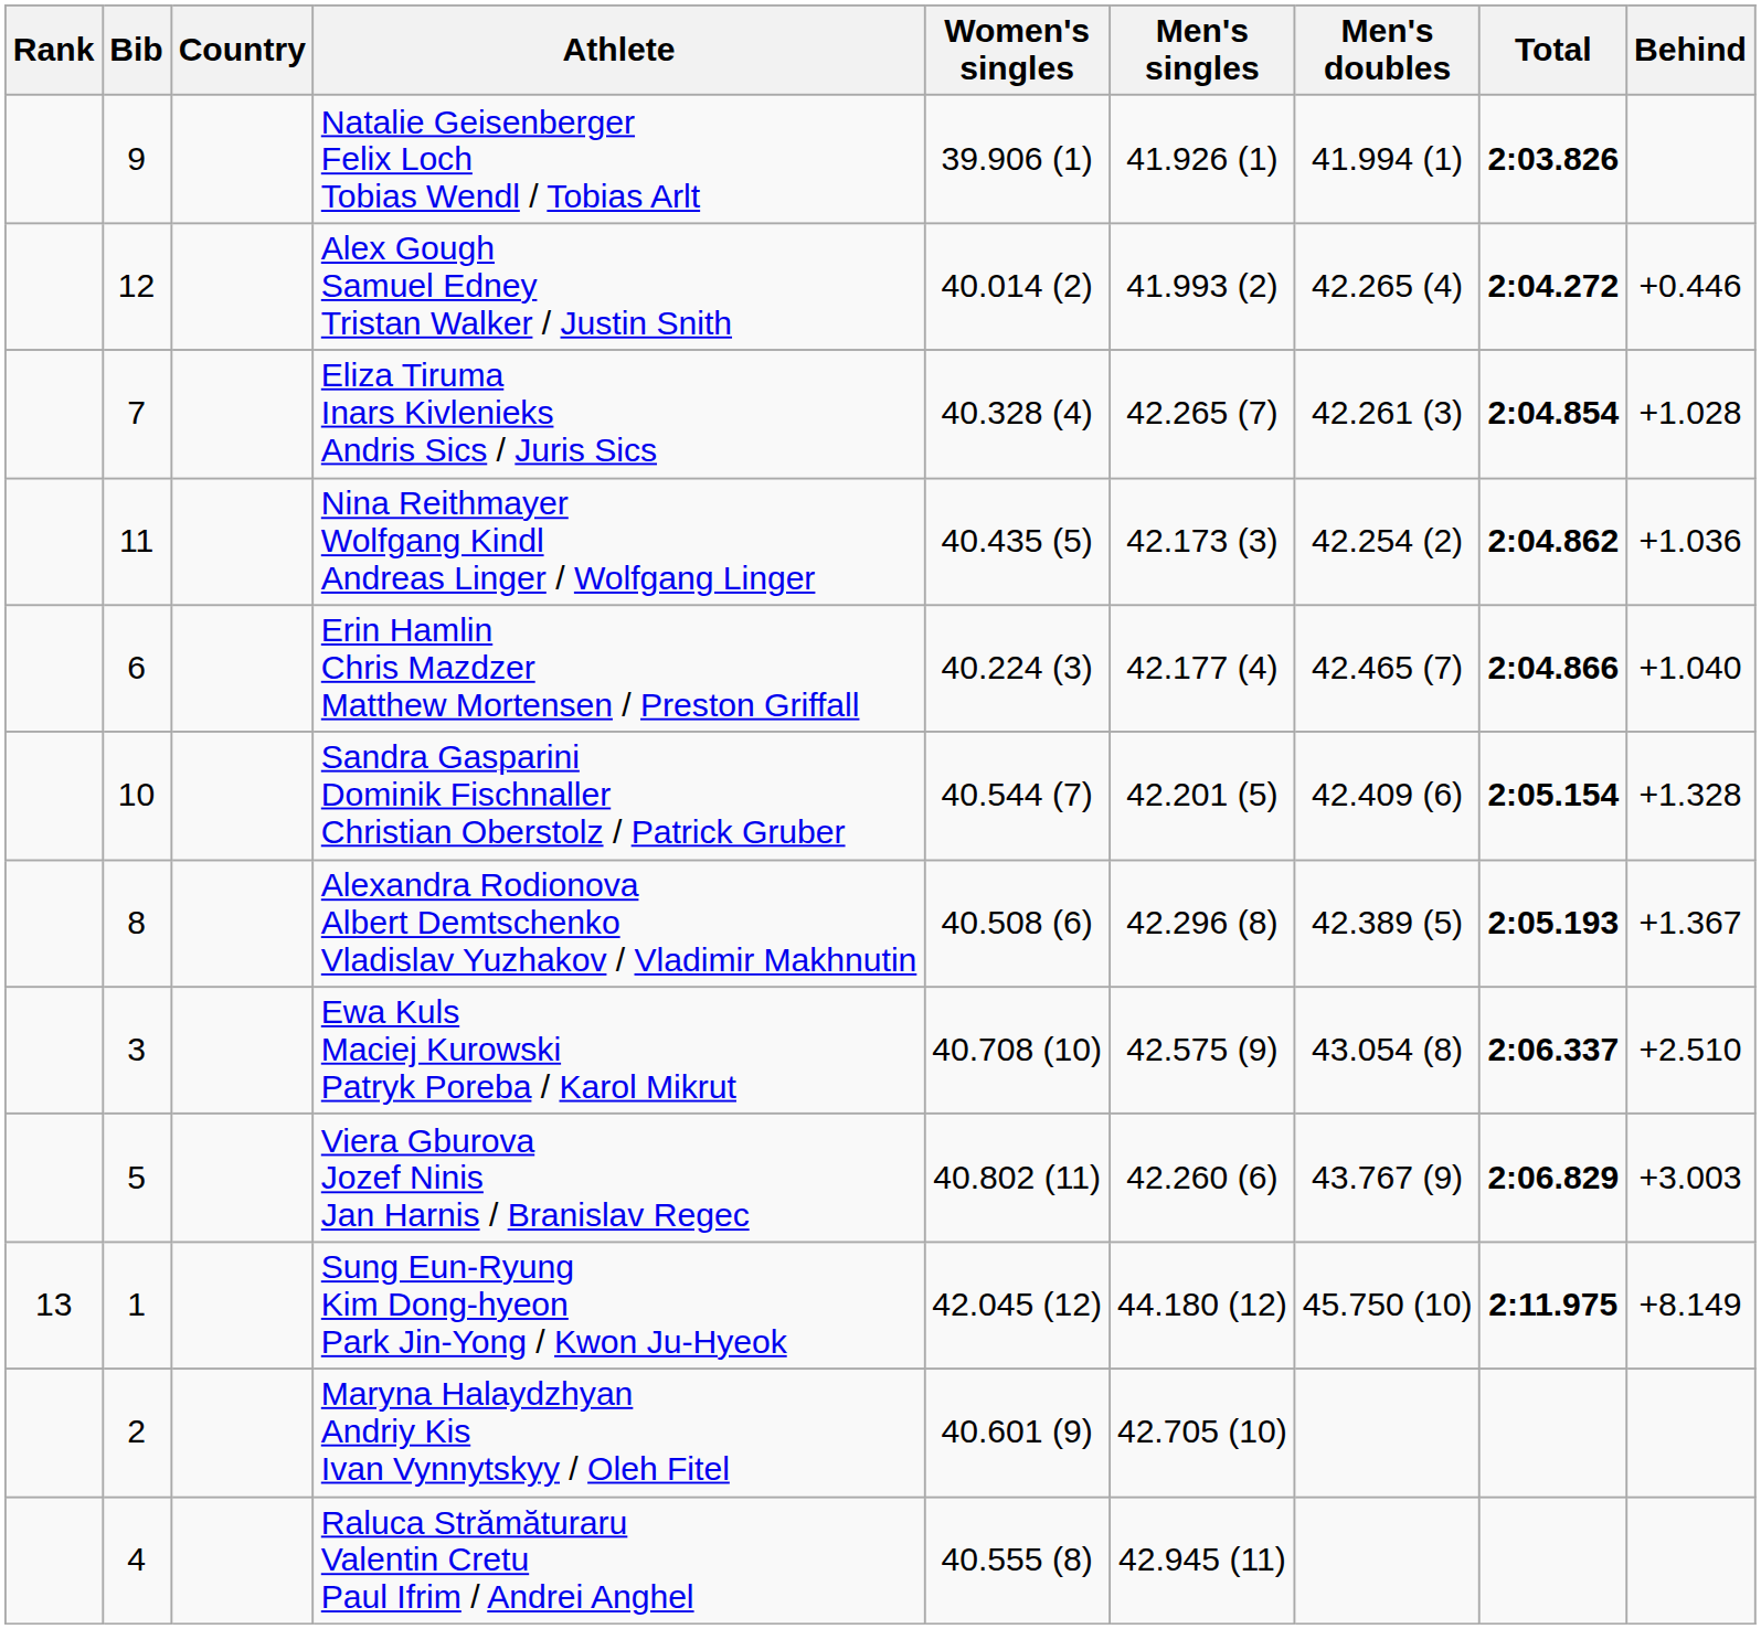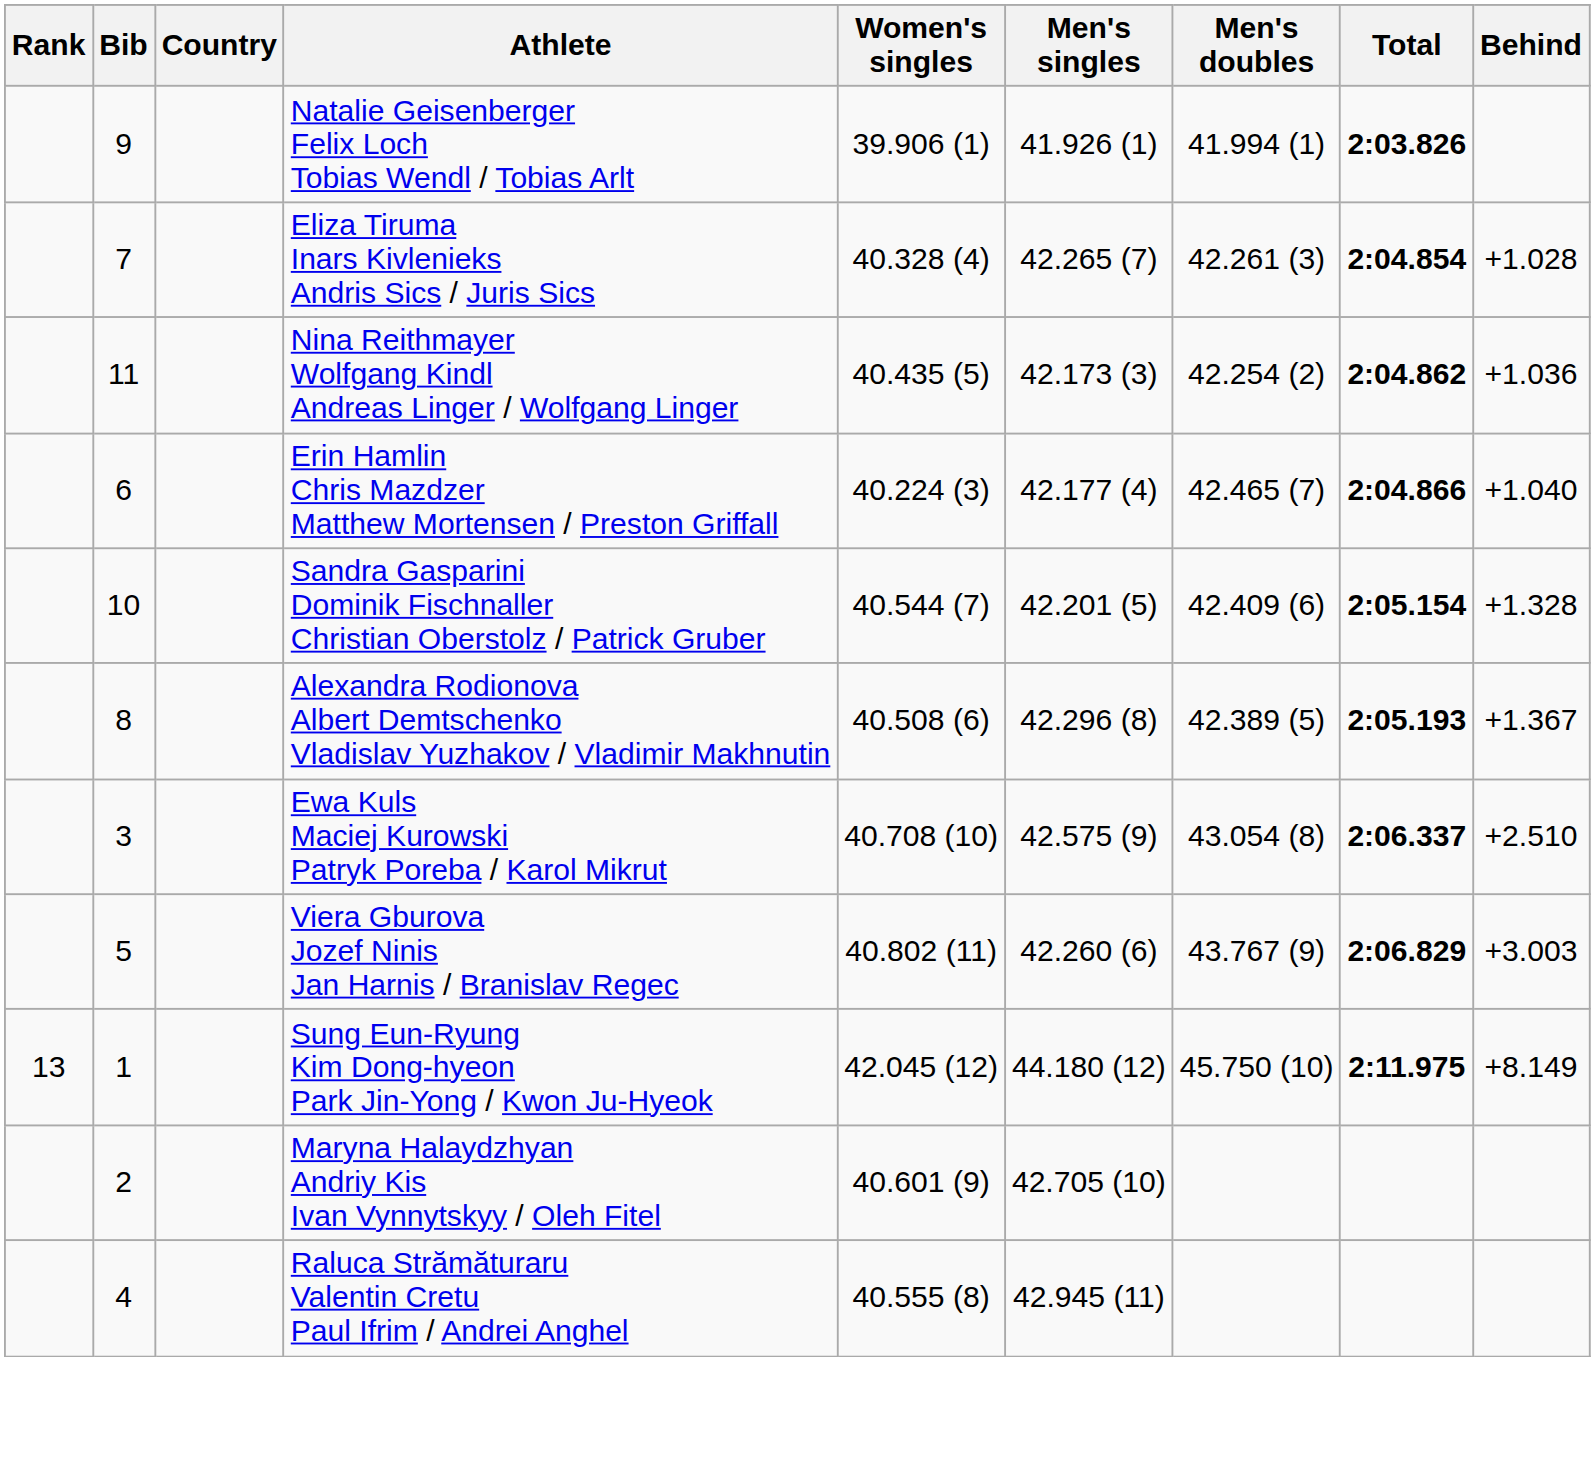 <table class="wikitable sortable" style="text-align:center">
 <tr bgcolor=efefef>
 <th>Rank</th>
 <th>Bib</th>
 <th>Country</th>
 <th>Athlete</th>
 <th>Women's <br>singles</th>
 <th>Men's <br>singles</th>
 <th>Men's <br>doubles</th>
 <th>Total</th>
 <th>Behind</th>
 </tr>
 <tr>
 <td></td>
 <td>9</td>
 <td align=left></td>
 <td align=left><a href='#'>Natalie Geisenberger</a><br><a href='#'>Felix Loch</a><br><a href='#'>Tobias Wendl</a> / <a href='#'>Tobias Arlt</a></td>
 <td>39.906 (1)</td>
 <td>41.926 (1)</td>
 <td>41.994 (1)</td>
 <td><strong>2:03.826</strong></td>
 <td></td>
-</tr>
-<tr>
-<td></td>
-<td>12</td>
-<td align=left></td>
-<td align=left><a href='#'>Alex Gough</a><br><a href='#'>Samuel Edney</a><br><a href='#'>Tristan Walker</a> / <a href='#'>Justin Snith</a></td>
-<td>40.014 (2)</td>
-<td>41.993 (2)</td>
-<td>42.265 (4)</td>
-<td><strong>2:04.272</strong></td>
-<td>+0.446</td>
 </tr>
 <tr>
 <td></td>
 <td>7</td>
 <td align=left></td>
 <td align=left><a href='#'>Eliza Tiruma</a><br><a href='#'>Inars Kivlenieks</a><br><a href='#'>Andris Sics</a> / <a href='#'>Juris Sics</a></td>
 <td>40.328 (4)</td>
 <td>42.265 (7)</td>
 <td>42.261 (3)</td>
 <td><strong>2:04.854</strong></td>
 <td>+1.028</td>
 </tr>
 <tr>
 <td></td>
 <td>11</td>
 <td align=left></td>
 <td align=left><a href='#'>Nina Reithmayer</a><br><a href='#'>Wolfgang Kindl</a><br><a href='#'>Andreas Linger</a> / <a href='#'>Wolfgang Linger</a></td>
 <td>40.435 (5)</td>
 <td>42.173 (3)</td>
 <td>42.254 (2)</td>
 <td><strong>2:04.862</strong></td>
 <td>+1.036</td>
 </tr>
 <tr>
 <td></td>
 <td>6</td>
 <td align=left></td>
 <td align=left><a href='#'>Erin Hamlin</a><br><a href='#'>Chris Mazdzer</a><br><a href='#'>Matthew Mortensen</a> / <a href='#'>Preston Griffall</a></td>
 <td>40.224 (3)</td>
 <td>42.177 (4)</td>
 <td>42.465 (7)</td>
 <td><strong>2:04.866</strong></td>
 <td>+1.040</td>
 </tr>
 <tr>
 <td></td>
 <td>10</td>
 <td align=left></td>
 <td align=left><a href='#'>Sandra Gasparini</a><br><a href='#'>Dominik Fischnaller</a><br><a href='#'>Christian Oberstolz</a> / <a href='#'>Patrick Gruber</a></td>
 <td>40.544 (7)</td>
 <td>42.201 (5)</td>
 <td>42.409 (6)</td>
 <td><strong>2:05.154</strong></td>
 <td>+1.328</td>
 </tr>
 <tr>
 <td></td>
 <td>8</td>
 <td align=left></td>
 <td align=left><a href='#'>Alexandra Rodionova</a><br><a href='#'>Albert Demtschenko</a><br><a href='#'>Vladislav Yuzhakov</a> / <a href='#'>Vladimir Makhnutin</a></td>
 <td>40.508 (6)</td>
 <td>42.296 (8)</td>
 <td>42.389 (5)</td>
 <td><strong>2:05.193</strong></td>
 <td>+1.367</td>
 </tr>
 <tr>
 <td></td>
 <td>3</td>
 <td align=left></td>
 <td align=left><a href='#'>Ewa Kuls</a><br><a href='#'>Maciej Kurowski</a><br><a href='#'>Patryk Poreba</a> / <a href='#'>Karol Mikrut</a></td>
 <td>40.708 (10)</td>
 <td>42.575 (9)</td>
 <td>43.054 (8)</td>
 <td><strong>2:06.337</strong></td>
 <td>+2.510</td>
 </tr>
 <tr>
 <td></td>
 <td>5</td>
 <td align=left></td>
 <td align=left><a href='#'>Viera Gburova</a><br><a href='#'>Jozef Ninis</a><br><a href='#'>Jan Harnis</a> / <a href='#'>Branislav Regec</a></td>
 <td>40.802 (11)</td>
 <td>42.260 (6)</td>
 <td>43.767 (9)</td>
 <td><strong>2:06.829</strong></td>
 <td>+3.003</td>
 </tr>
 <tr>
 <td>13</td>
 <td>1</td>
 <td align=left></td>
 <td align=left><a href='#'>Sung Eun-Ryung</a><br><a href='#'>Kim Dong-hyeon</a><br><a href='#'>Park Jin-Yong</a> / <a href='#'>Kwon Ju-Hyeok</a></td>
 <td>42.045 (12)</td>
 <td>44.180 (12)</td>
 <td>45.750 (10)</td>
 <td><strong>2:11.975</strong></td>
 <td>+8.149</td>
 </tr>
 <tr>
 <td></td>
 <td>2</td>
 <td align=left></td>
 <td align=left><a href='#'>Maryna Halaydzhyan</a><br><a href='#'>Andriy Kis</a><br><a href='#'>Ivan Vynnytskyy</a> / <a href='#'>Oleh Fitel</a></td>
 <td>40.601 (9)</td>
 <td>42.705 (10)</td>
 <td></td>
 <td><strong></strong></td>
 <td></td>
 </tr>
 <tr>
 <td></td>
 <td>4</td>
 <td align=left></td>
 <td align=left><a href='#'>Raluca Strămăturaru</a><br><a href='#'>Valentin Cretu</a><br><a href='#'>Paul Ifrim</a> / <a href='#'>Andrei Anghel</a></td>
 <td>40.555 (8)</td>
 <td>42.945 (11)</td>
 <td></td>
 <td><strong></strong></td>
 <td></td>
 </tr>
 </table>
